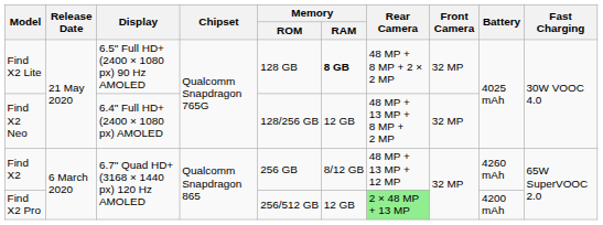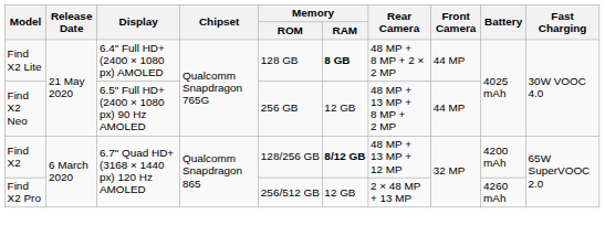 <table class="wikitable sortable">
 <tr>
 <th rowspan="2">Model</th>
 <th rowspan="2">Release Date</th>
 <th rowspan="2">Display</th>
 <th rowspan="2">Chipset</th>
 <th colspan="2">Memory</th>
 <th rowspan="2">Rear Camera</th>
 <th rowspan="2">Front Camera</th>
 <th rowspan="2">Battery</th>
 <th rowspan="2">Fast Charging</th>
 </tr>
 <tr>
 <th>ROM</th>
 <th>RAM</th>
 </tr>
 <tr>
 <td>Find X2 Lite</td>
 <td rowspan="2">21 May 2020</td>
-<td>6.5" Full HD+ (2400 × 1080 px) 90 Hz AMOLED</td>
+<td>6.4" Full HD+ (2400 × 1080 px) AMOLED</td>
 <td rowspan="2">Qualcomm Snapdragon 765G</td>
 <td>128 GB</td>
 <td><strong>8 GB</strong></td>
 <td>48 MP + 8 MP + 2 × 2 MP</td>
-<td>32 MP</td>
+<td>44 MP</td>
 <td rowspan="2">4025 mAh</td>
 <td rowspan="2">30W VOOC 4.0</td>
 </tr>
 <tr>
 <td>Find X2 Neo</td>
-<td>6.4" Full HD+ (2400 × 1080 px) AMOLED</td>
-<td>128/256 GB</td>
+<td>6.5" Full HD+ (2400 × 1080 px) 90 Hz AMOLED</td>
+<td>256 GB</td>
 <td>12 GB</td>
 <td>48 MP + 13 MP + 8 MP + 2 MP</td>
-<td>32 MP</td>
+<td>44 MP</td>
 </tr>
 <tr>
 <td>Find X2</td>
 <td rowspan="2">6 March 2020</td>
 <td rowspan="2">6.7" Quad HD+ (3168 × 1440 px) 120 Hz AMOLED</td>
 <td rowspan="2">Qualcomm Snapdragon 865</td>
-<td>256 GB</td>
-<td>8/12 GB</td>
+<td>128/256 GB</td>
+<td><strong>8/12 GB</strong></td>
 <td>48 MP + 13 MP + 12 MP</td>
 <td rowspan="2">32 MP</td>
-<td>4260 mAh</td>
+<td>4200 mAh</td>
 <td rowspan="2">65W SuperVOOC 2.0</td>
 </tr>
 <tr>
 <td>Find X2 Pro</td>
 <td>256/512 GB</td>
 <td>12 GB</td>
-<td style="background: lightgreen;">2 × 48 MP + 13 MP</td>
-<td>4200 mAh</td>
+<td>2 × 48 MP + 13 MP</td>
+<td>4260 mAh</td>
 </tr>
 </table>
